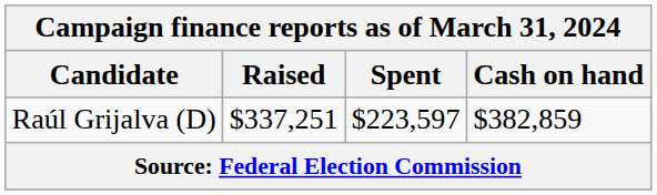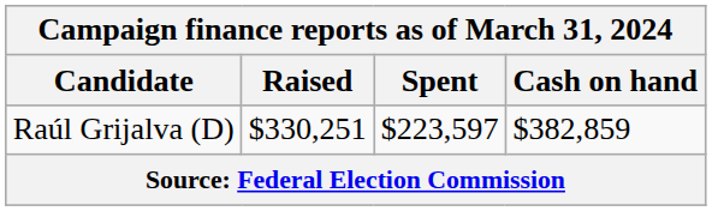 <table class="wikitable sortable">
 <tr>
 <th colspan=4>Campaign finance reports as of March 31, 2024</th>
 </tr>
 <tr style="text-align:center;">
 <th>Candidate</th>
 <th>Raised</th>
 <th>Spent</th>
 <th>Cash on hand</th>
 </tr>
 <tr>
 <td>Raúl Grijalva (D)</td>
-<td>$337,251</td>
+<td>$330,251</td>
 <td>$223,597</td>
 <td>$382,859</td>
 </tr>
 <tr>
 <th colspan="4"><small>Source: <a href='#'>Federal Election Commission</a></small></th>
 </tr>
 </table>
